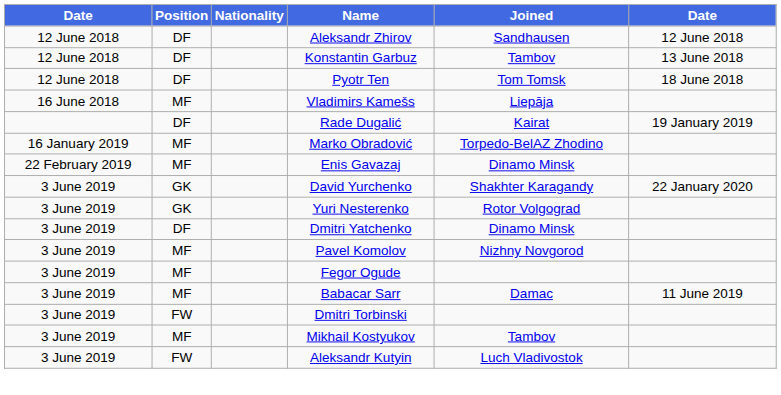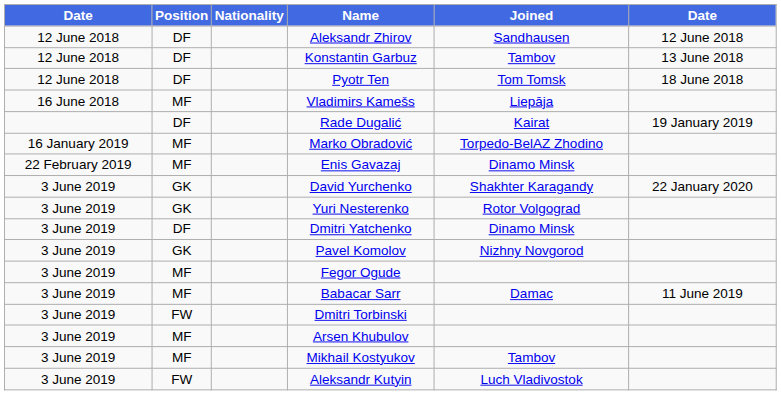 <table class="wikitable"  style="text-align:center; font-size:90%; ">
 <tr>
 <th style="background:#4169E1; color:white; width:150px;">Date</th>
 <th style="background:#4169E1; color:white; width:55px;">Position</th>
 <th style="background:#4169E1; color:white; width:55px;">Nationality</th>
 <th style="background:#4169E1; color:white; width:150px;">Name</th>
 <th style="background:#4169E1; color:white; width:200px;">Joined</th>
 <th style="background:#4169E1; color:white; width:150px;">Date</th>
 </tr>
 <tr>
 <td>12 June 2018</td>
 <td>DF</td>
 <td></td>
 <td><a href='#'>Aleksandr Zhirov</a></td>
 <td><a href='#'>Sandhausen</a></td>
 <td>12 June 2018</td>
 </tr>
 <tr>
 <td>12 June 2018</td>
 <td>DF</td>
 <td></td>
 <td><a href='#'>Konstantin Garbuz</a></td>
 <td><a href='#'>Tambov</a></td>
 <td>13 June 2018</td>
 </tr>
 <tr>
 <td>12 June 2018</td>
 <td>DF</td>
 <td></td>
 <td><a href='#'>Pyotr Ten</a></td>
 <td><a href='#'>Tom Tomsk</a></td>
 <td>18 June 2018</td>
 </tr>
 <tr>
 <td>16 June 2018</td>
 <td>MF</td>
 <td></td>
 <td><a href='#'>Vladimirs Kamešs</a></td>
 <td><a href='#'>Liepāja</a></td>
 <td></td>
 </tr>
 <tr>
 <td></td>
 <td>DF</td>
 <td></td>
 <td><a href='#'>Rade Dugalić</a></td>
 <td><a href='#'>Kairat</a></td>
 <td>19 January 2019</td>
 </tr>
 <tr>
 <td>16 January 2019</td>
 <td>MF</td>
 <td></td>
 <td><a href='#'>Marko Obradović</a></td>
 <td><a href='#'>Torpedo-BelAZ Zhodino</a></td>
 <td></td>
 </tr>
 <tr>
 <td>22 February 2019</td>
 <td>MF</td>
 <td></td>
 <td><a href='#'>Enis Gavazaj</a></td>
 <td><a href='#'>Dinamo Minsk</a></td>
 <td></td>
 </tr>
 <tr>
 <td>3 June 2019</td>
 <td>GK</td>
 <td></td>
 <td><a href='#'>David Yurchenko</a></td>
 <td><a href='#'>Shakhter Karagandy</a></td>
 <td>22 January 2020</td>
 </tr>
 <tr>
 <td>3 June 2019</td>
 <td>GK</td>
 <td></td>
 <td><a href='#'>Yuri Nesterenko</a></td>
 <td><a href='#'>Rotor Volgograd</a></td>
 <td></td>
 </tr>
 <tr>
 <td>3 June 2019</td>
 <td>DF</td>
 <td></td>
 <td><a href='#'>Dmitri Yatchenko</a></td>
 <td><a href='#'>Dinamo Minsk</a></td>
 <td></td>
 </tr>
 <tr>
 <td>3 June 2019</td>
-<td>MF</td>
+<td>GK</td>
 <td></td>
 <td><a href='#'>Pavel Komolov</a></td>
 <td><a href='#'>Nizhny Novgorod</a></td>
 <td></td>
 </tr>
 <tr>
 <td>3 June 2019</td>
 <td>MF</td>
 <td></td>
 <td><a href='#'>Fegor Ogude</a></td>
 <td></td>
 <td></td>
 </tr>
 <tr>
 <td>3 June 2019</td>
 <td>MF</td>
 <td></td>
 <td><a href='#'>Babacar Sarr</a></td>
 <td><a href='#'>Damac</a></td>
 <td>11 June 2019</td>
 </tr>
 <tr>
 <td>3 June 2019</td>
 <td>FW</td>
 <td></td>
 <td><a href='#'>Dmitri Torbinski</a></td>
 <td></td>
 <td></td>
 </tr>
 <tr>
 <td>3 June 2019</td>
 <td>MF</td>
 <td></td>
+<td><a href='#'>Arsen Khubulov</a></td>
+<td></td>
+<td></td>
+</tr>
+<tr>
+<td>3 June 2019</td>
+<td>MF</td>
+<td></td>
 <td><a href='#'>Mikhail Kostyukov</a></td>
 <td><a href='#'>Tambov</a></td>
 <td></td>
 </tr>
 <tr>
 <td>3 June 2019</td>
 <td>FW</td>
 <td></td>
 <td><a href='#'>Aleksandr Kutyin</a></td>
 <td><a href='#'>Luch Vladivostok</a></td>
 <td></td>
 </tr>
 </table>
